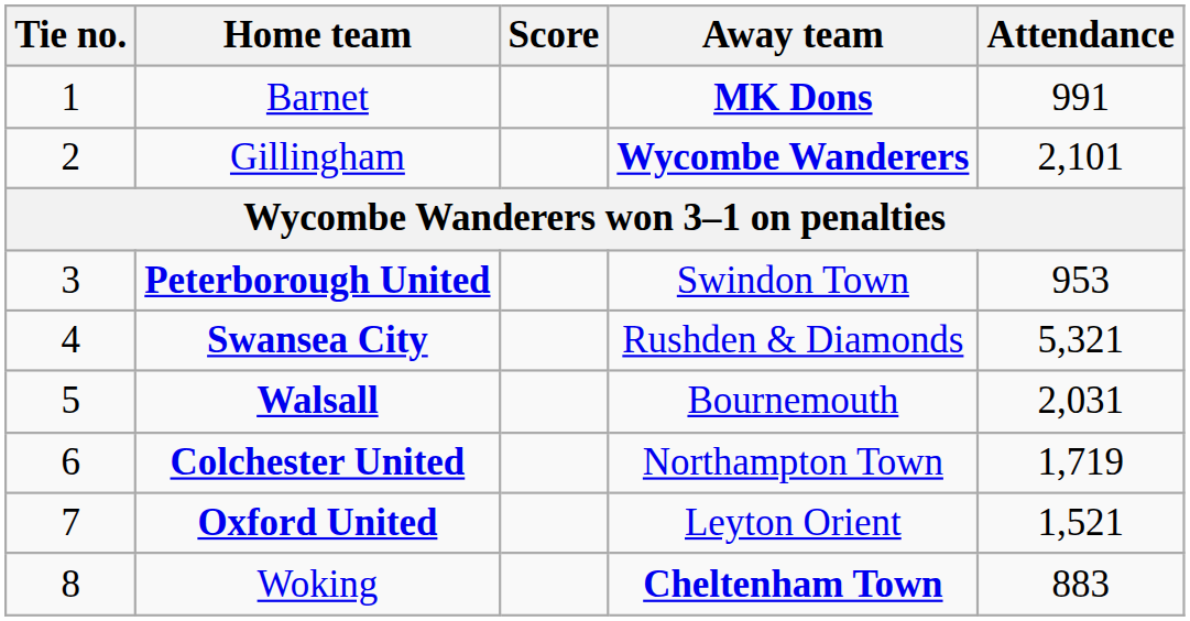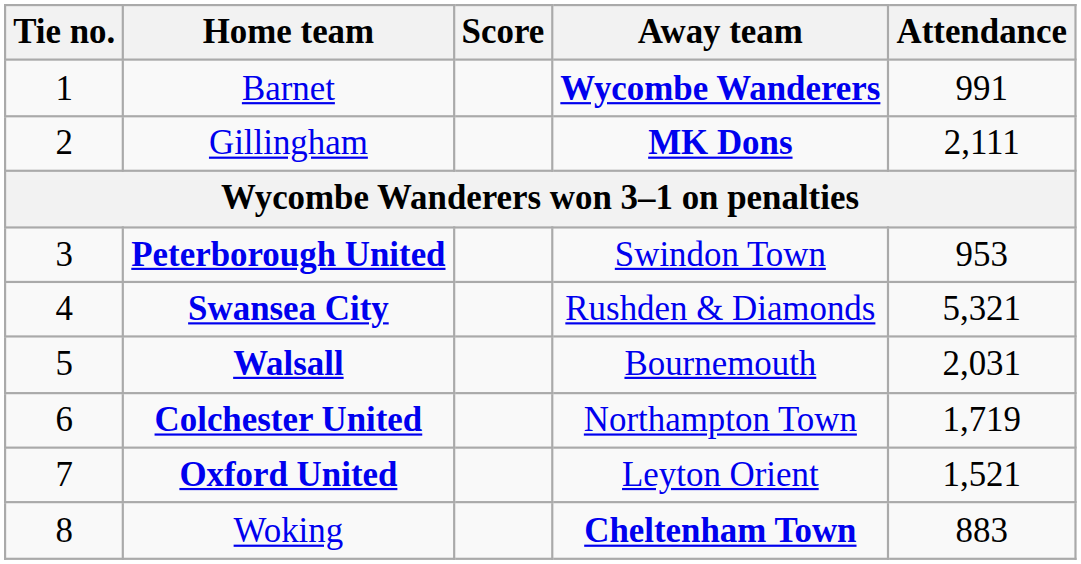 <table class="wikitable" style="text-align: center">
 <tr>
 <th>Tie no.</th>
 <th>Home team</th>
 <th>Score</th>
 <th>Away team</th>
 <th>Attendance</th>
 </tr>
 <tr>
 <td>1</td>
 <td><a href='#'>Barnet</a></td>
 <td></td>
-<td><strong><a href='#'>MK Dons</a></strong></td>
+<td><strong><a href='#'>Wycombe Wanderers</a></strong></td>
 <td>991</td>
 </tr>
 <tr>
 <td>2</td>
 <td><a href='#'>Gillingham</a></td>
 <td></td>
-<td><strong><a href='#'>Wycombe Wanderers</a></strong></td>
-<td>2,101</td>
+<td><strong><a href='#'>MK Dons</a></strong></td>
+<td>2,111</td>
 </tr>
 <tr>
 <th colspan=5>Wycombe Wanderers won 3–1 on penalties</th>
 </tr>
 <tr>
 <td>3</td>
 <td><strong><a href='#'>Peterborough United</a></strong></td>
 <td></td>
 <td><a href='#'>Swindon Town</a></td>
 <td>953</td>
 </tr>
 <tr>
 <td>4</td>
 <td><strong><a href='#'>Swansea City</a></strong></td>
 <td></td>
 <td><a href='#'>Rushden & Diamonds</a></td>
 <td>5,321</td>
 </tr>
 <tr>
 <td>5</td>
 <td><strong><a href='#'>Walsall</a></strong></td>
 <td></td>
 <td><a href='#'>Bournemouth</a></td>
 <td>2,031</td>
 </tr>
 <tr>
 <td>6</td>
 <td><strong><a href='#'>Colchester United</a></strong></td>
 <td></td>
 <td><a href='#'>Northampton Town</a></td>
 <td>1,719</td>
 </tr>
 <tr>
 <td>7</td>
 <td><strong><a href='#'>Oxford United</a></strong></td>
 <td></td>
 <td><a href='#'>Leyton Orient</a></td>
 <td>1,521</td>
 </tr>
 <tr>
 <td>8</td>
 <td><a href='#'>Woking</a></td>
 <td></td>
 <td><strong><a href='#'>Cheltenham Town</a></strong></td>
 <td>883</td>
 </tr>
 </table>
